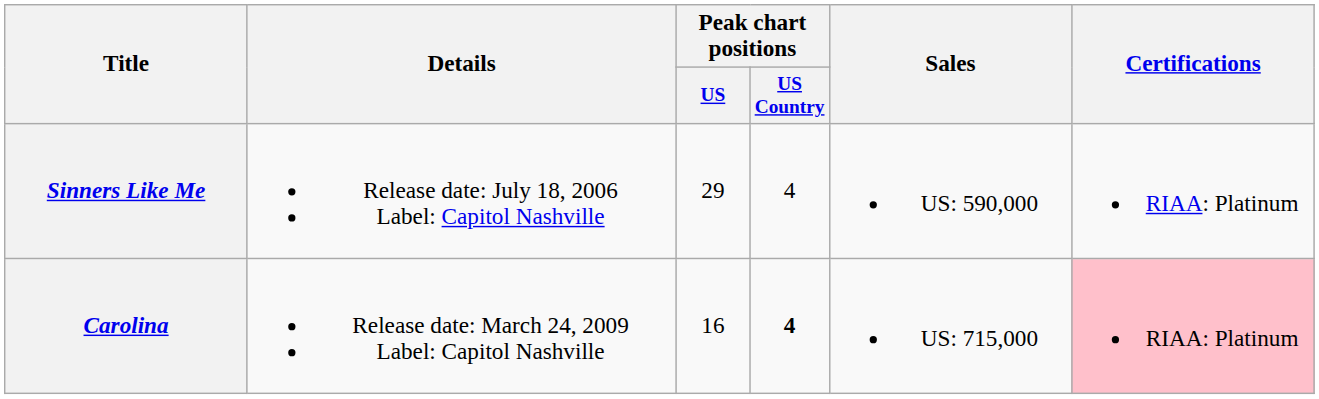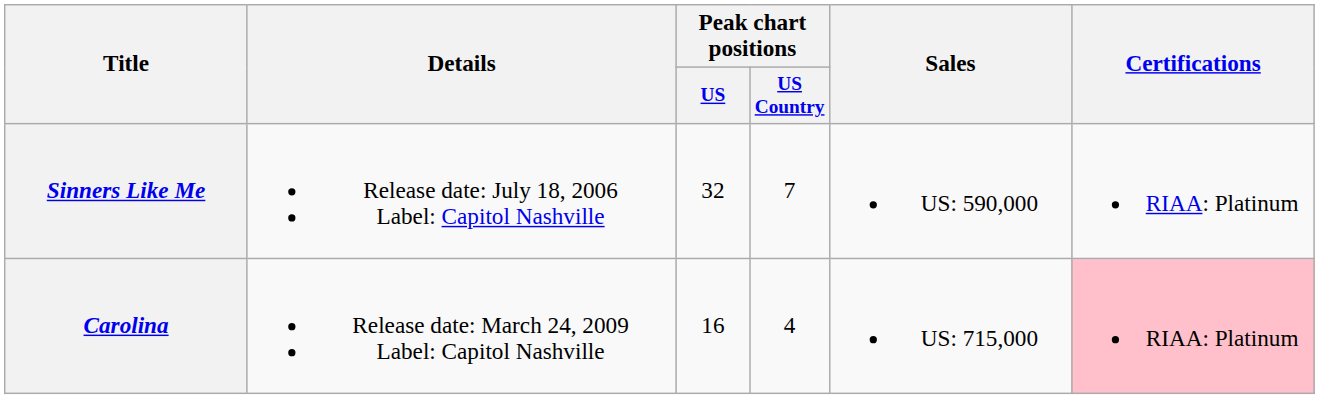 <table class="wikitable plainrowheaders" style="text-align:center;">
 <tr>
 <th scope="col" rowspan="2" style="width:10em;">Title</th>
 <th scope="col" rowspan="2" style="width:18em;">Details</th>
 <th scope="col" colspan="2">Peak chart positions</th>
 <th scope="col" rowspan="2" style="width:10em;">Sales</th>
 <th scope="col" rowspan="2" style="width:10em;"><a href='#'>Certifications</a></th>
 </tr>
 <tr style="font-size:smaller;">
 <th scope="col" style="width:45px;"><a href='#'>US</a><br></th>
 <th scope="col" style="width:45px;"><a href='#'>US Country</a><br></th>
 </tr>
 <tr>
 <th scope="row"><em><a href='#'>Sinners Like Me</a></em></th>
 <td><br><ul><li>Release date: July 18, 2006</li><li>Label: <a href='#'>Capitol Nashville</a></li></ul></td>
-<td>29</td>
-<td>4</td>
+<td>32</td>
+<td>7</td>
 <td><br><ul><li>US: 590,000</li></ul></td>
 <td><br><ul><li><a href='#'>RIAA</a>: Platinum</li></ul></td>
 </tr>
 <tr>
 <th scope="row"><em><a href='#'>Carolina</a></em></th>
 <td><br><ul><li>Release date: March 24, 2009</li><li>Label: Capitol Nashville</li></ul></td>
 <td>16</td>
-<td><strong>4</strong></td>
+<td>4</td>
 <td><br><ul><li>US: 715,000</li></ul></td>
 <td style="background: pink;"><br><ul><li>RIAA: Platinum</li></ul></td>
 </tr>
 </table>
